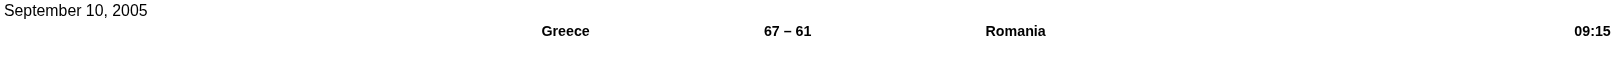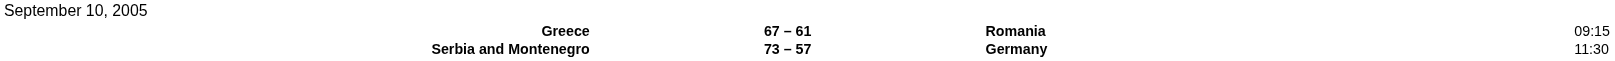 <table width=100% cellspacing=1>
 <tr>
 <th width=30%></th>
 <th width=20%></th>
 <th width=30%></th>
 <th width=20%></th>
 </tr>
 <tr>
 <td>September 10, 2005</td>
 </tr>
 <tr style=font-size:90%>
 <td align=right><strong>Greece</strong></td>
 <td align=center><strong>67 – 61</strong></td>
 <td><strong>Romania</strong></td>
-<td><strong>09:15</strong></td>
+<td>09:15</td>
+</tr>
+<tr style=font-size:90%>
+<td align=right><strong>Serbia and Montenegro</strong></td>
+<td align=center><strong>73 – 57</strong></td>
+<td><strong>Germany</strong></td>
+<td>11:30</td>
 </tr>
 </table>
